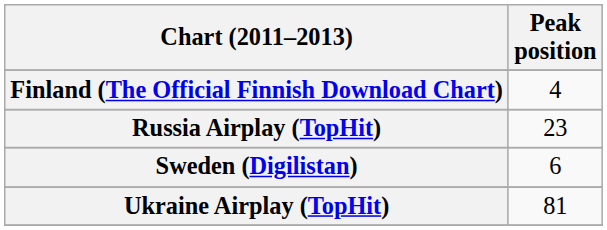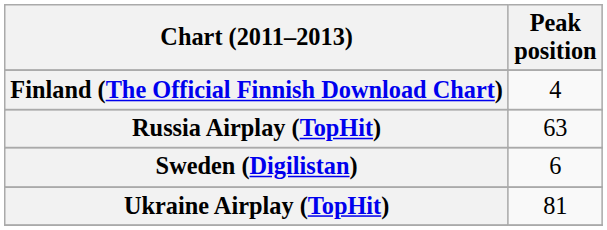 <table class="wikitable plainrowheaders sortable" style="text-align:center;">
 <tr>
 <th scope="col">Chart (2011–2013)</th>
 <th scope="col">Peak<br>position</th>
 </tr>
 <tr>
 </tr>
 <tr>
 </tr>
 <tr>
 </tr>
 <tr>
 <th scope="row">Finland (<a href='#'>The Official Finnish Download Chart</a>)</th>
 <td>4</td>
 </tr>
 <tr>
 </tr>
 <tr>
 </tr>
 <tr>
 </tr>
 <tr>
 <th scope="row">Russia Airplay (<a href='#'>TopHit</a>)</th>
-<td>23</td>
+<td>63</td>
 </tr>
 <tr>
 </tr>
 <tr>
 </tr>
 <tr>
 <th scope="row">Sweden (<a href='#'>Digilistan</a>)</th>
 <td>6</td>
 </tr>
 <tr>
 </tr>
 <tr>
 <th scope="row">Ukraine Airplay (<a href='#'>TopHit</a>)</th>
 <td>81</td>
 </tr>
 <tr>
 </tr>
 </table>
